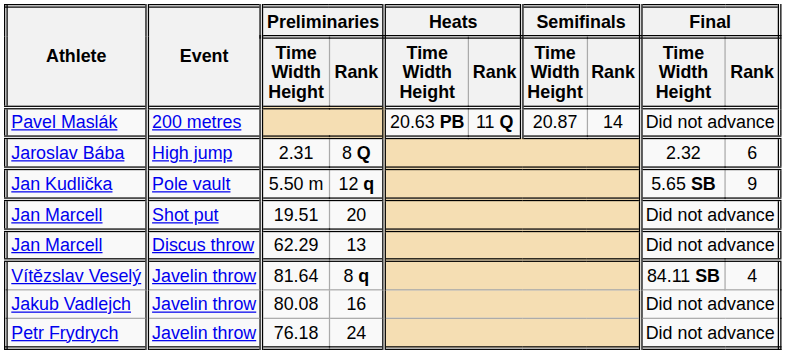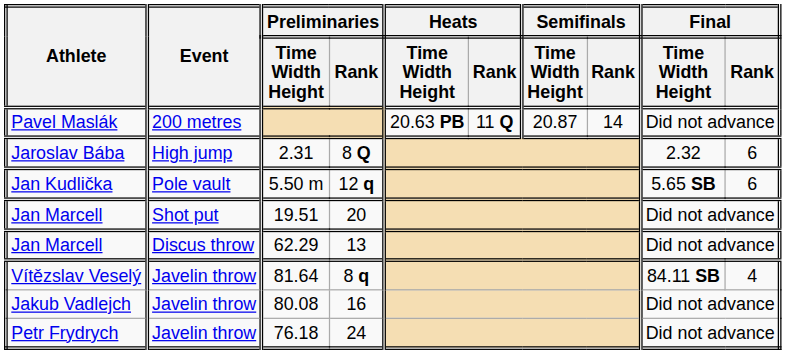 <table class=wikitable style="font-size:90%; border: double;">
 <tr>
 <th rowspan="2" style="border-right:double">Athlete</th>
 <th rowspan="2" style="border-right:double">Event</th>
 <th colspan="2" style="border-right:double; border-bottom:double;">Preliminaries</th>
 <th colspan="2" style="border-right:double; border-bottom:double;">Heats</th>
 <th colspan="2" style="border-right:double; border-bottom:double;">Semifinals</th>
 <th colspan="2" style="border-right:double; border-bottom:double;">Final</th>
 </tr>
 <tr>
 <th>Time<br>Width<br>Height</th>
 <th style="border-right:double">Rank</th>
 <th>Time<br>Width<br>Height</th>
 <th style="border-right:double">Rank</th>
 <th>Time<br>Width<br>Height</th>
 <th style="border-right:double">Rank</th>
 <th>Time<br>Width<br>Height</th>
 <th style="border-right:double">Rank</th>
 </tr>
 <tr style="border-top: double;">
 <td style="border-right:double"><a href='#'>Pavel Maslák</a></td>
 <td style="border-right:double"><a href='#'>200 metres</a></td>
 <td style="border-right:double" colspan= 2 bgcolor="wheat"></td>
 <td align=center>20.63 <strong>PB</strong></td>
 <td align=center style="border-right:double">11 <strong>Q</strong></td>
 <td align=center>20.87</td>
 <td align=center style="border-right:double">14</td>
 <td colspan="2" align=center>Did not advance</td>
 </tr>
 <tr style="border-top: double;">
 <td style="border-right:double"><a href='#'>Jaroslav Bába</a></td>
 <td style="border-right:double"><a href='#'>High jump</a></td>
 <td align=center>2.31</td>
 <td style="border-right:double" align=center>8 <strong>Q</strong></td>
 <td style="border-right:double" colspan= 4 bgcolor="wheat"></td>
 <td align=center>2.32</td>
 <td align=center>6</td>
 </tr>
 <tr style="border-top: double;">
 <td style="border-right:double"><a href='#'>Jan Kudlička</a></td>
 <td style="border-right:double"><a href='#'>Pole vault</a></td>
 <td align=center>5.50 m</td>
 <td align=center style="border-right:double">12 <strong>q</strong></td>
 <td style="border-right:double" colspan= 4 bgcolor="wheat"></td>
 <td align=center>5.65 <strong>SB</strong></td>
-<td align=center>9</td>
+<td align=center>6</td>
 </tr>
 <tr style="border-top: double;">
 <td style="border-right:double"><a href='#'>Jan Marcell</a></td>
 <td style="border-right:double"><a href='#'>Shot put</a></td>
 <td align=center>19.51</td>
 <td align=center style="border-right:double">20</td>
 <td style="border-right:double" colspan= 4 bgcolor="wheat"></td>
 <td colspan="2" align=center>Did not advance</td>
 </tr>
 <tr style="border-top: double;">
 <td style="border-right:double"><a href='#'>Jan Marcell</a></td>
 <td style="border-right:double"><a href='#'>Discus throw</a></td>
 <td align=center>62.29</td>
 <td align=center style="border-right:double">13</td>
 <td style="border-right:double" colspan= 4 bgcolor="wheat"></td>
 <td colspan="2" align=center>Did not advance</td>
 </tr>
 <tr style="border-top: double;">
 <td style="border-right:double"><a href='#'>Vítězslav Veselý</a></td>
 <td style="border-right:double"><a href='#'>Javelin throw</a></td>
 <td align=center>81.64</td>
 <td align=center style="border-right:double">8 <strong>q</strong></td>
 <td style="border-right:double" colspan= 4 bgcolor="wheat"></td>
 <td align=center>84.11 <strong>SB</strong></td>
 <td align=center>4</td>
 </tr>
 <tr>
 <td style="border-right:double"><a href='#'>Jakub Vadlejch</a></td>
 <td style="border-right:double"><a href='#'>Javelin throw</a></td>
 <td align=center>80.08</td>
 <td align=center style="border-right:double">16</td>
 <td style="border-right:double" colspan= 4 bgcolor="wheat"></td>
 <td colspan="2" align=center>Did not advance</td>
 </tr>
 <tr>
 <td style="border-right:double"><a href='#'>Petr Frydrych</a></td>
 <td style="border-right:double"><a href='#'>Javelin throw</a></td>
 <td align=center>76.18</td>
 <td align=center style="border-right:double">24</td>
 <td style="border-right:double" colspan= 4 bgcolor="wheat"></td>
 <td colspan="2" align=center>Did not advance</td>
 </tr>
 </table>
